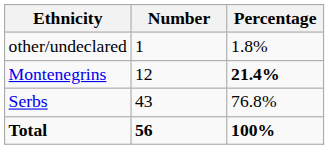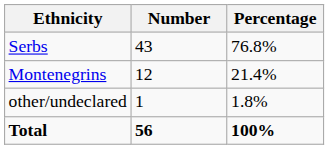 <table class="wikitable">
 <tr>
 <th width="100px">Ethnicity</th>
 <th width="80px">Number</th>
 <th width="80px">Percentage</th>
 </tr>
 <tr>
-<td>other/undeclared</td>
-<td>1</td>
-<td>1.8%</td>
+<td><a href='#'>Serbs</a></td>
+<td>43</td>
+<td>76.8%</td>
 </tr>
 <tr>
 <td><a href='#'>Montenegrins</a></td>
 <td>12</td>
-<td><strong>21.4%</strong></td>
+<td>21.4%</td>
 </tr>
 <tr>
-<td><a href='#'>Serbs</a></td>
-<td>43</td>
-<td>76.8%</td>
+<td>other/undeclared</td>
+<td>1</td>
+<td>1.8%</td>
 </tr>
 <tr>
 <td><strong>Total</strong></td>
 <td><strong>56</strong></td>
 <td><strong>100%</strong></td>
 </tr>
 </table>
